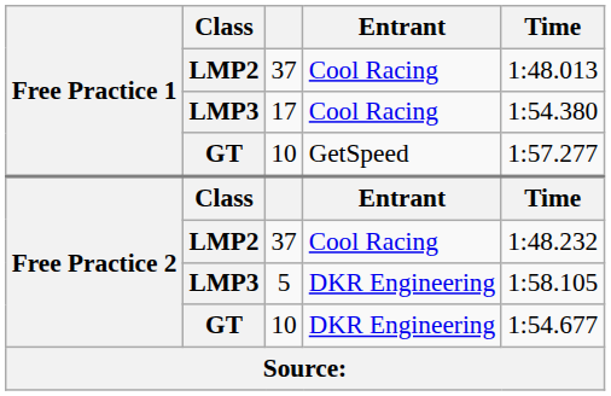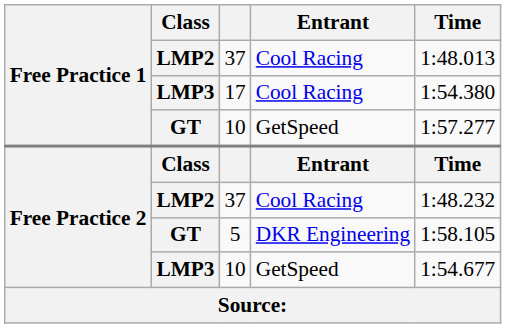 <table class="wikitable" style="font-size:90%;">
 <tr>
 <th rowspan="4">Free Practice 1</th>
 <th>Class</th>
 <th></th>
 <th>Entrant</th>
 <th>Time</th>
 </tr>
 <tr>
 <th>LMP2</th>
 <td align="center">37</td>
 <td> <a href='#'>Cool Racing</a></td>
 <td>1:48.013</td>
 </tr>
 <tr>
 <th>LMP3</th>
 <td align="center">17</td>
 <td> <a href='#'>Cool Racing</a></td>
 <td>1:54.380</td>
 </tr>
 <tr>
 <th>GT</th>
 <td align="center">10</td>
 <td> GetSpeed</td>
 <td>1:57.277</td>
 </tr>
 <tr style="border-top:2px solid #808080">
 <th rowspan="4">Free Practice 2</th>
 <th>Class</th>
 <th></th>
 <th>Entrant</th>
 <th>Time</th>
 </tr>
 <tr>
 <th>LMP2</th>
 <td align="center">37</td>
 <td> <a href='#'>Cool Racing</a></td>
 <td>1:48.232</td>
 </tr>
 <tr>
-<th>LMP3</th>
+<th>GT</th>
 <td align="center">5</td>
 <td> <a href='#'>DKR Engineering</a></td>
 <td>1:58.105</td>
 </tr>
 <tr>
-<th>GT</th>
+<th>LMP3</th>
 <td align="center">10</td>
-<td> <a href='#'>DKR Engineering</a></td>
+<td> GetSpeed</td>
 <td>1:54.677</td>
 </tr>
 <tr>
 <th colspan="5">Source:</th>
 </tr>
 </table>
